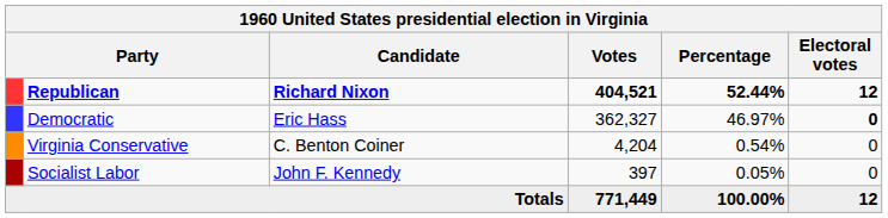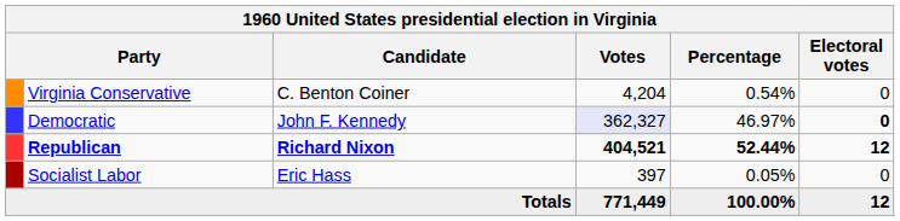 <table class="wikitable" style="font-size: 95%;">
 <tr>
 <th colspan="6">1960 United States presidential election in Virginia</th>
 </tr>
 <tr>
 <th colspan="2" style="width: 15em">Party</th>
 <th style="width: 17em">Candidate</th>
 <th style="width: 5em">Votes</th>
 <th style="width: 7em">Percentage</th>
 <th style="width: 5em">Electoral votes</th>
 </tr>
 <tr>
+<th style="background-color:#FF8C00; width: 3px"></th>
+<td style="width: 130px"><a href='#'>Virginia Conservative</a></td>
+<td>C. Benton Coiner</td>
+<td align="right">4,204</td>
+<td align="right">0.54%</td>
+<td align="right">0</td>
+</tr>
+<tr>
+<th style="background-color:#3333FF; width: 3px"></th>
+<td style="width: 130px"><a href='#'>Democratic</a></td>
+<td><a href='#'>John F. Kennedy</a></td>
+<td align="right" style="background: lavender;">362,327</td>
+<td align="right">46.97%</td>
+<td align="right"><strong>0</strong></td>
+</tr>
+<tr>
 <th style="background-color:#FF3333; width: 3px"></th>
 <td style="width: 130px"><strong><a href='#'>Republican</a></strong></td>
 <td><strong><a href='#'>Richard Nixon</a></strong></td>
 <td align="right"><strong>404,521</strong></td>
 <td align="right"><strong>52.44%</strong></td>
 <td align="right"><strong>12</strong></td>
 </tr>
 <tr>
-<th style="background-color:#3333FF; width: 3px"></th>
-<td style="width: 130px"><a href='#'>Democratic</a></td>
-<td><a href='#'>Eric Hass</a></td>
-<td align="right">362,327</td>
-<td align="right">46.97%</td>
-<td align="right"><strong>0</strong></td>
-</tr>
-<tr>
-<th style="background-color:#FF8C00; width: 3px"></th>
-<td style="width: 130px"><a href='#'>Virginia Conservative</a></td>
-<td>C. Benton Coiner</td>
-<td align="right">4,204</td>
-<td align="right">0.54%</td>
-<td align="right">0</td>
-</tr>
-<tr>
 <th style="background-color:#aa0000; width: 3px"></th>
 <td style="width: 130px"><a href='#'>Socialist Labor</a></td>
-<td><a href='#'>John F. Kennedy</a></td>
+<td><a href='#'>Eric Hass</a></td>
 <td align="right">397</td>
 <td align="right">0.05%</td>
 <td align="right">0</td>
 </tr>
 <tr style="background:#eee; text-align:right;">
 <td colspan="3"><strong>Totals</strong></td>
 <td><strong>771,449</strong></td>
 <td><strong>100.00%</strong></td>
 <td><strong>12</strong></td>
 </tr>
 </table>
